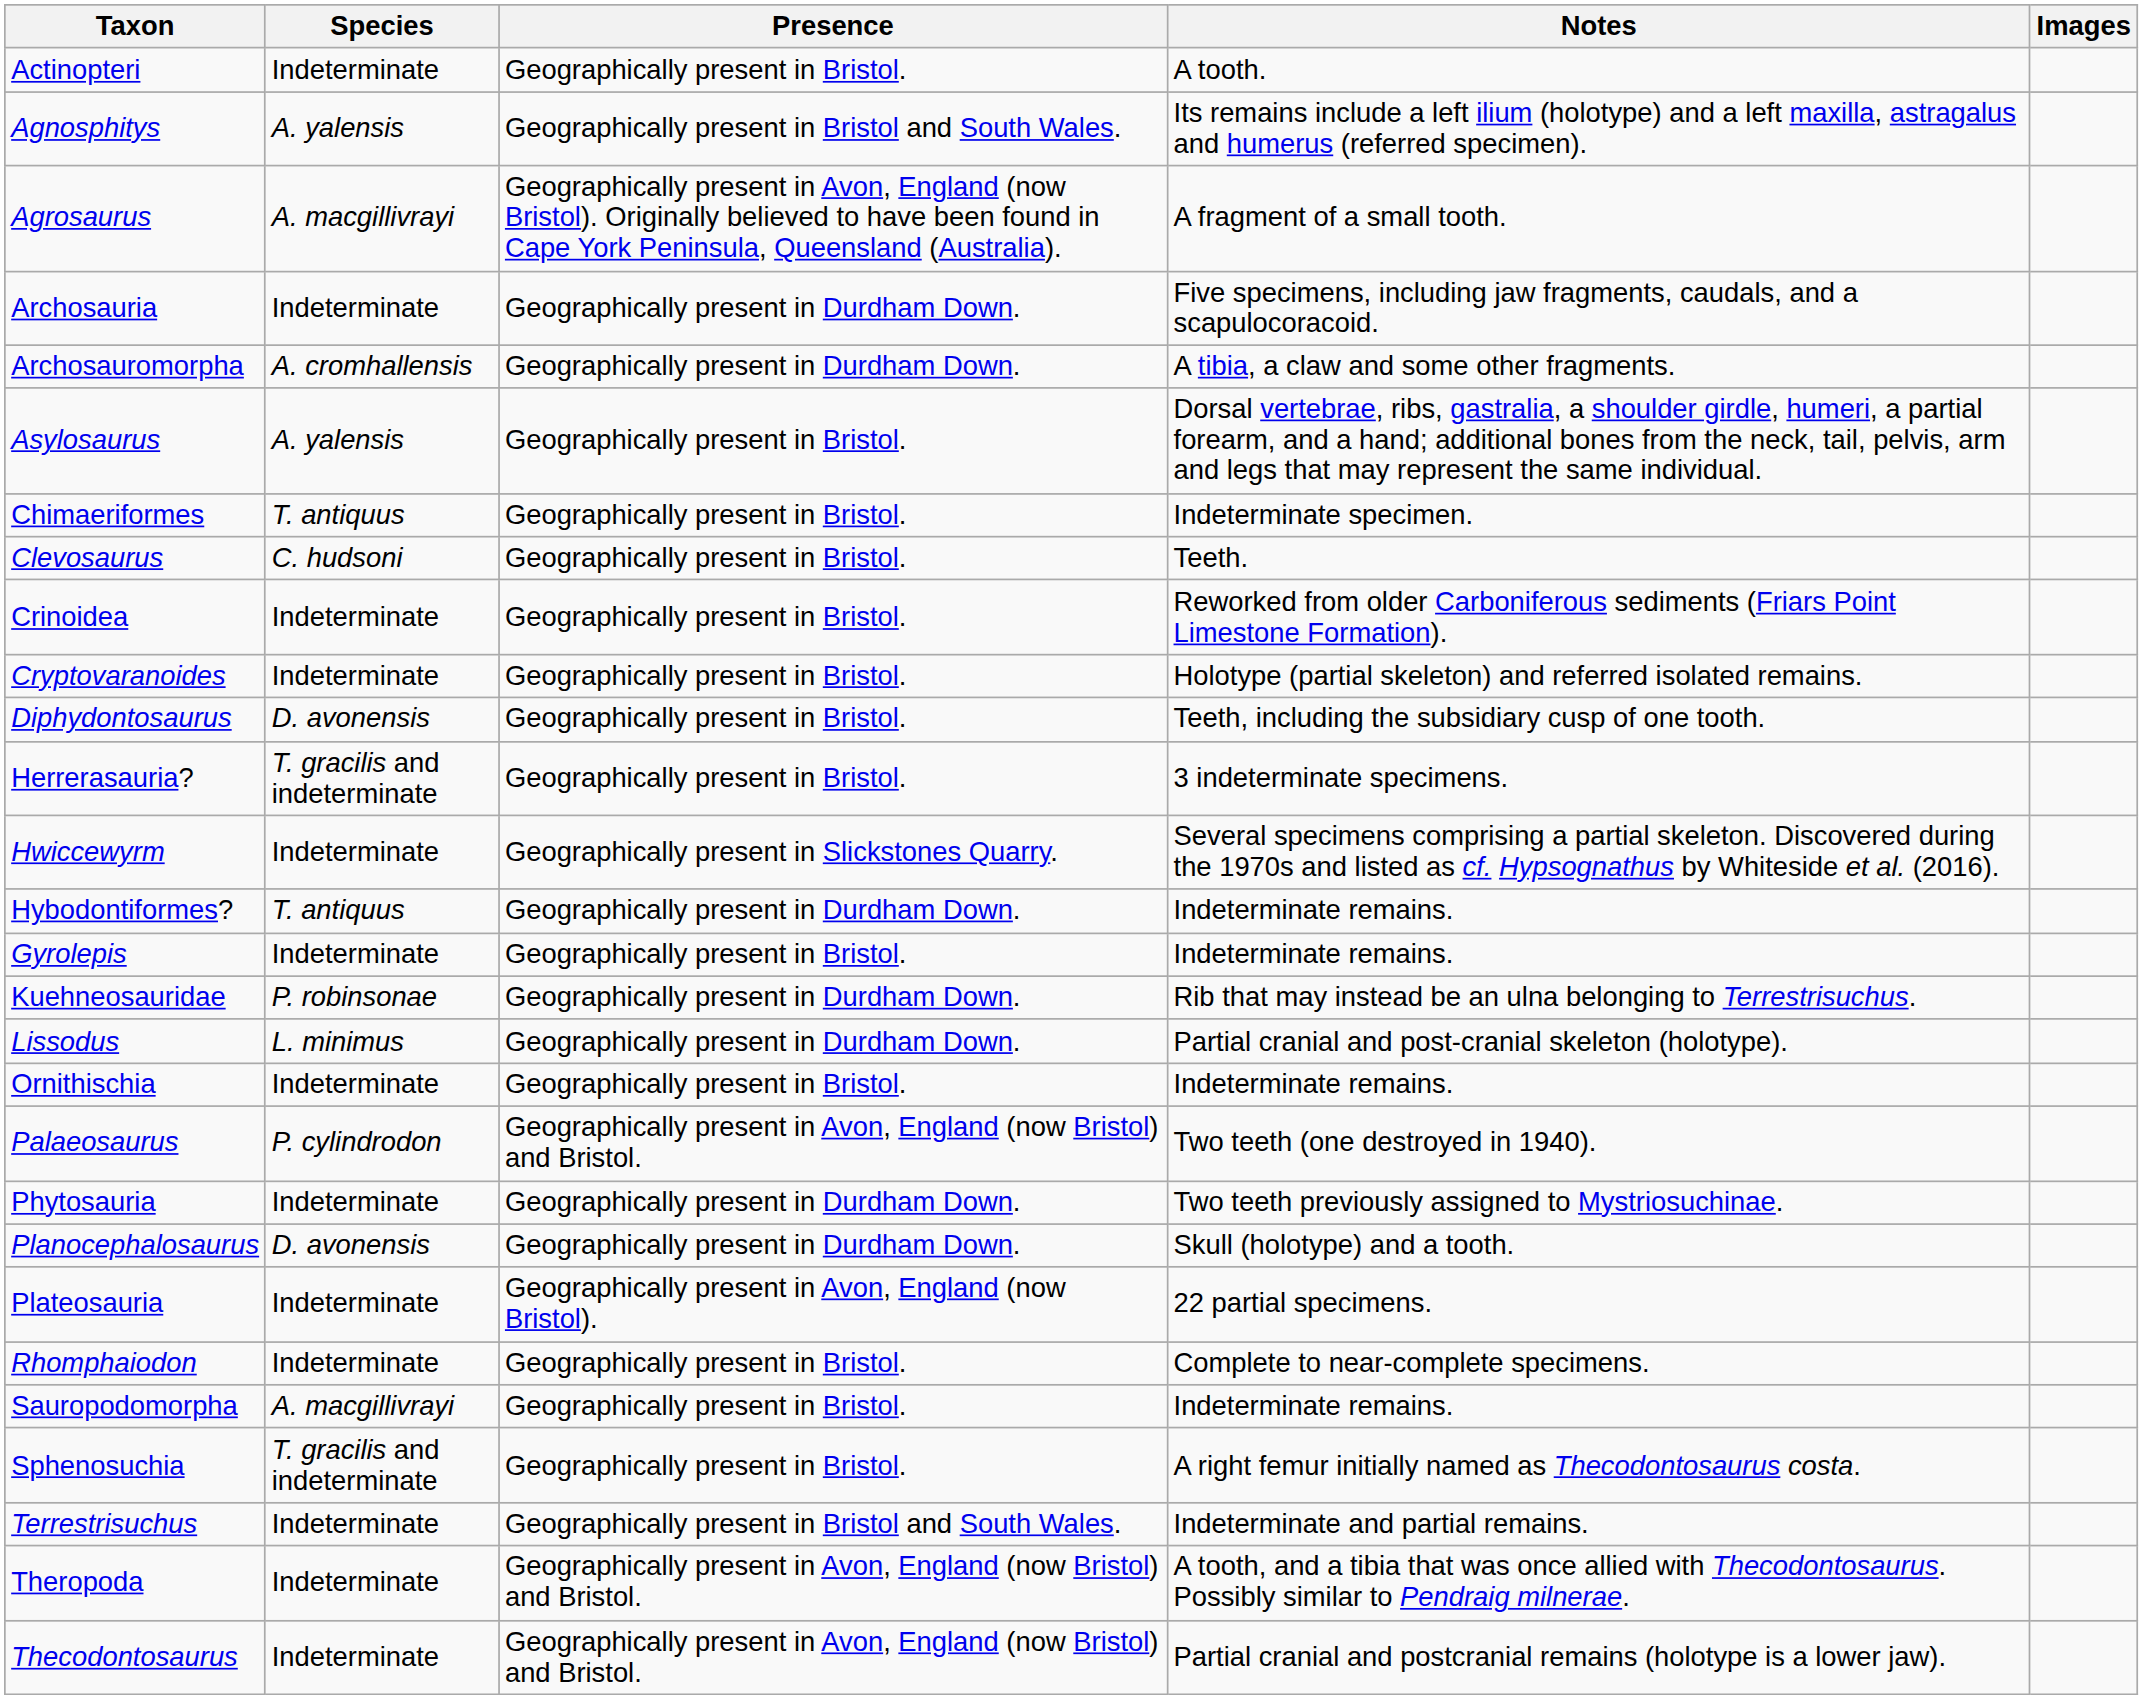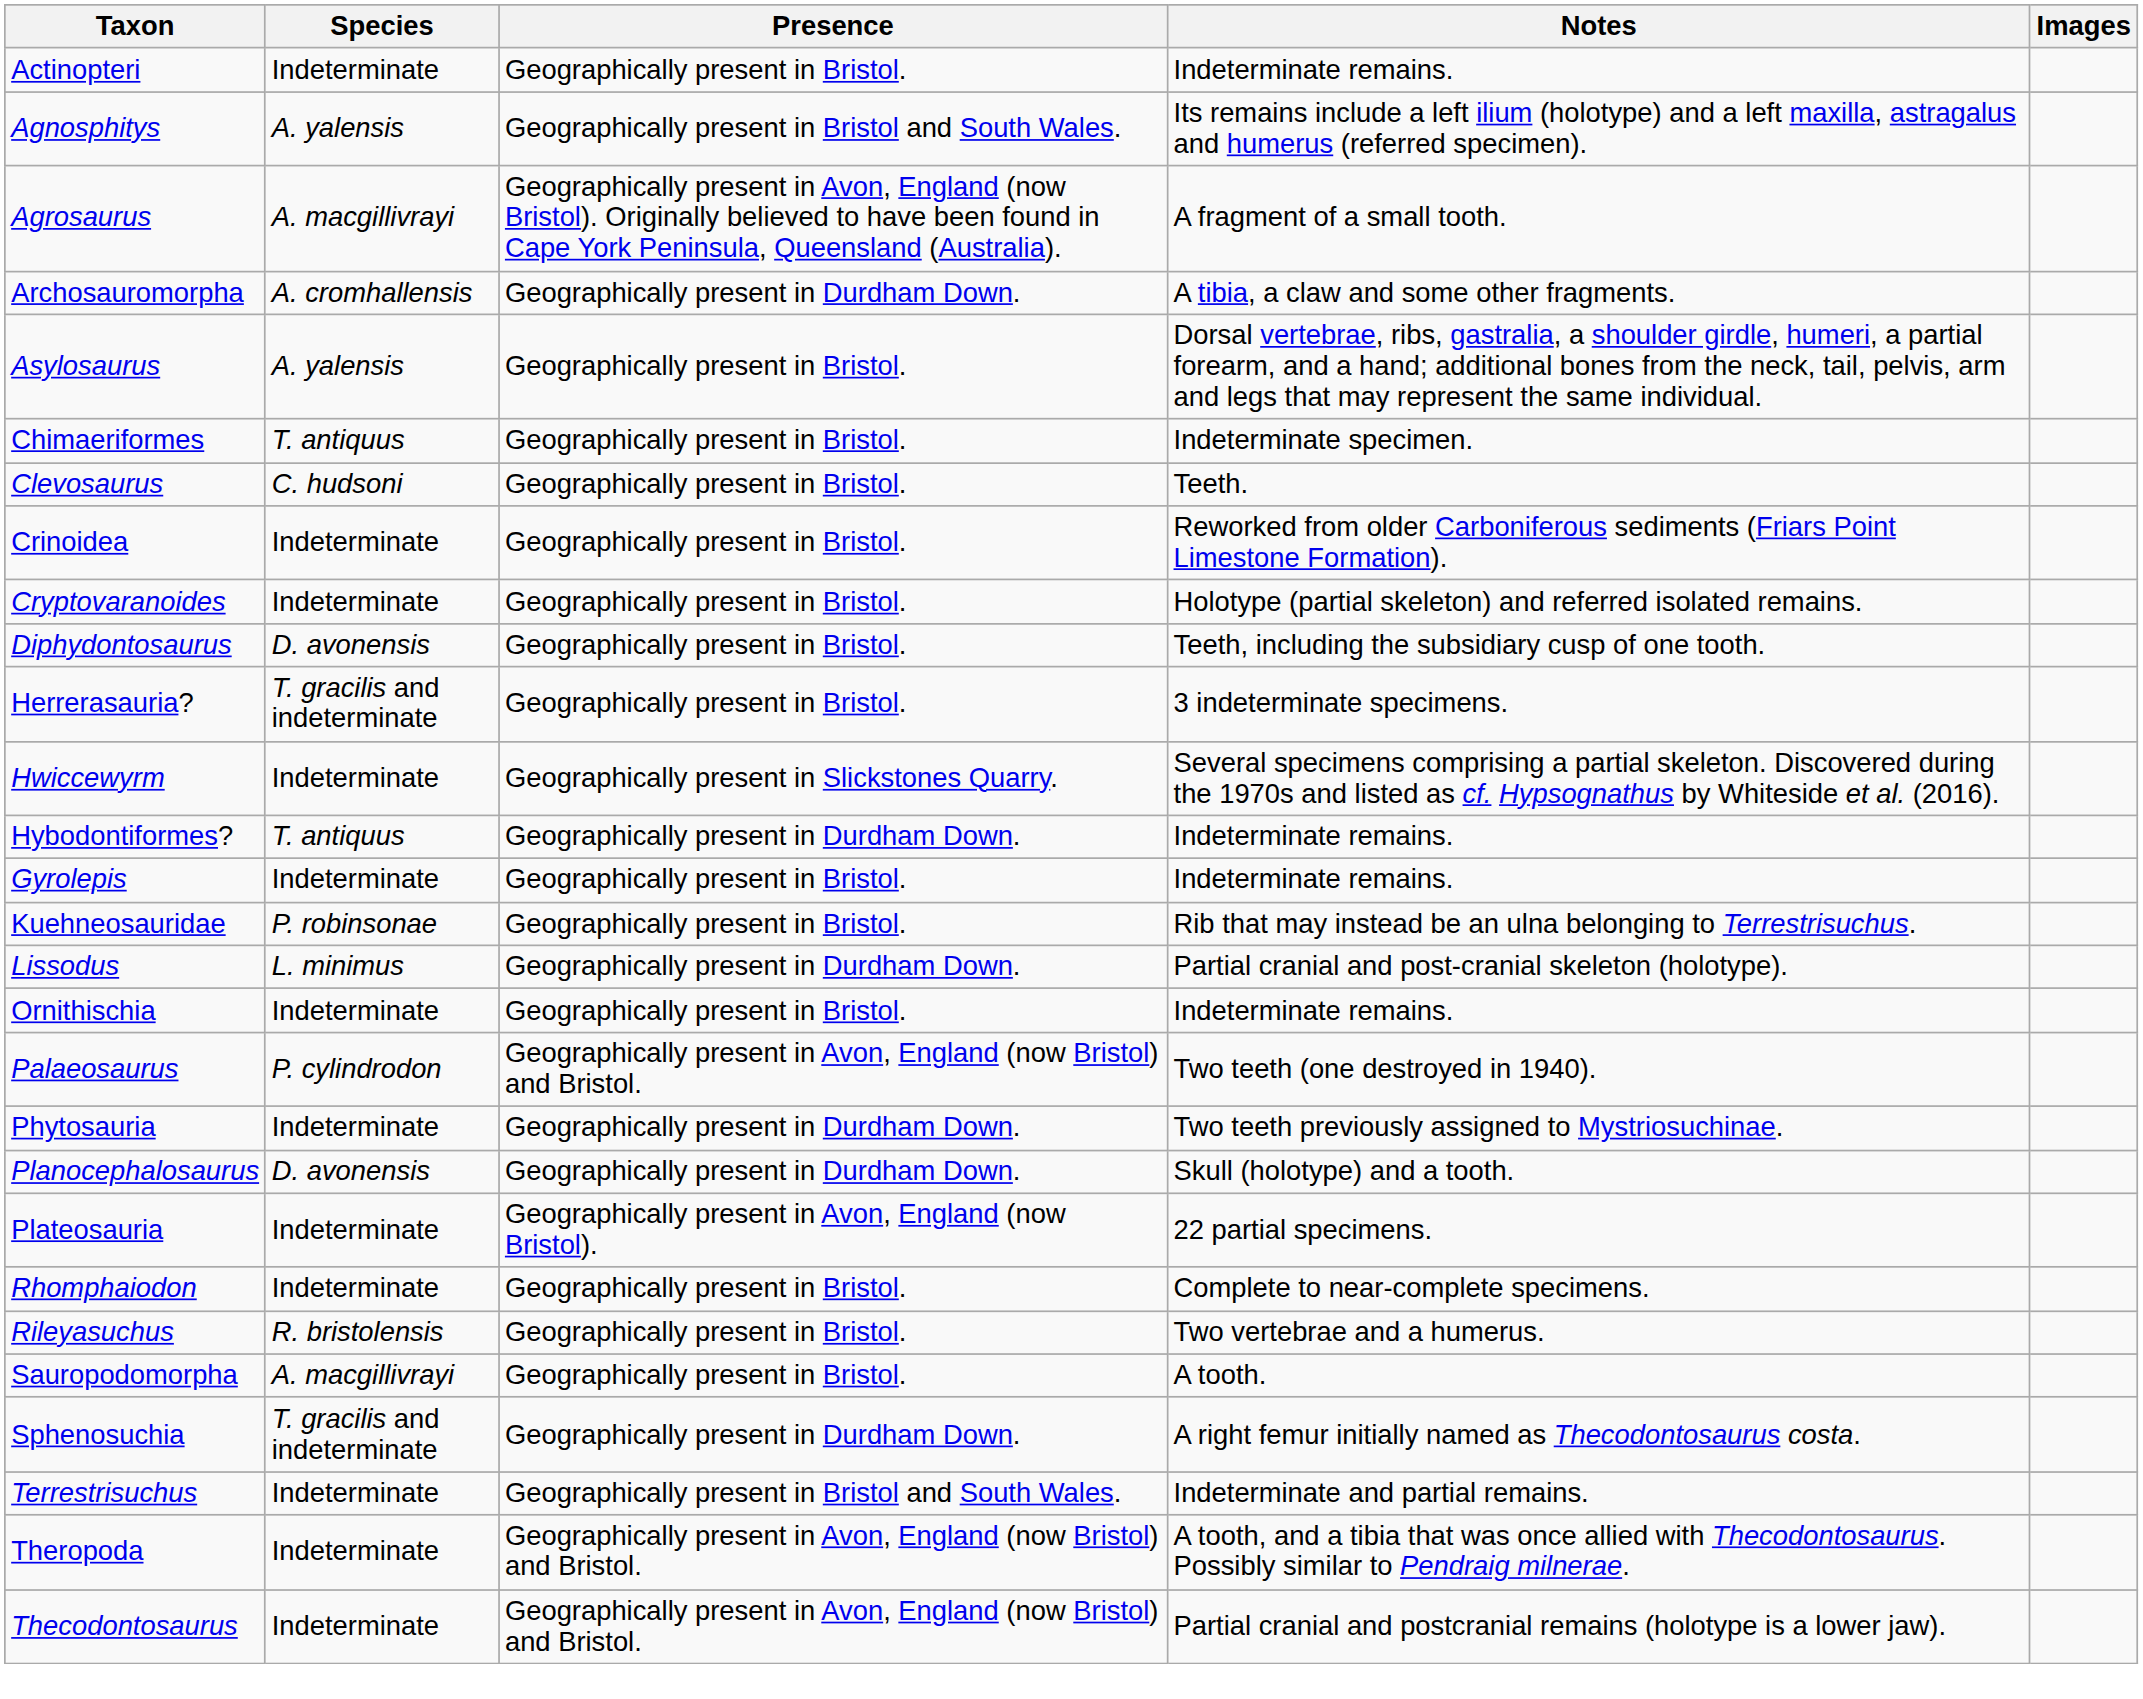 <table class="wikitable">
 <tr>
 <th>Taxon</th>
 <th>Species</th>
 <th>Presence</th>
 <th>Notes</th>
 <th>Images</th>
 </tr>
 <tr>
 <td><a href='#'>Actinopteri</a></td>
 <td>Indeterminate</td>
 <td>Geographically present in <a href='#'>Bristol</a>.</td>
-<td>A tooth.</td>
+<td>Indeterminate remains.</td>
 <td></td>
 </tr>
 <tr>
 <td><em><a href='#'>Agnosphitys</a></em></td>
 <td><em>A. yalensis</em></td>
 <td>Geographically present in <a href='#'>Bristol</a> and <a href='#'>South Wales</a>.</td>
 <td>Its remains include a left <a href='#'>ilium</a> (holotype) and a left <a href='#'>maxilla</a>, <a href='#'>astragalus</a> and <a href='#'>humerus</a> (referred specimen).</td>
 <td></td>
 </tr>
 <tr>
 <td><em><a href='#'>Agrosaurus</a></em></td>
 <td><em>A. macgillivrayi</em></td>
 <td>Geographically present in <a href='#'>Avon</a>, <a href='#'>England</a> (now <a href='#'>Bristol</a>). Originally believed to have been found in <a href='#'>Cape York Peninsula</a>, <a href='#'>Queensland</a> (<a href='#'>Australia</a>).</td>
 <td>A fragment of a small tooth.</td>
-<td></td>
-</tr>
-<tr>
-<td><a href='#'>Archosauria</a></td>
-<td>Indeterminate</td>
-<td>Geographically present in <a href='#'>Durdham Down</a>.</td>
-<td>Five specimens, including jaw fragments, caudals, and a scapulocoracoid.</td>
 <td></td>
 </tr>
 <tr>
 <td><a href='#'>Archosauromorpha</a></td>
 <td><em>A. cromhallensis</em></td>
 <td>Geographically present in <a href='#'>Durdham Down</a>.</td>
 <td>A <a href='#'>tibia</a>, a claw and some other fragments.</td>
 <td></td>
 </tr>
 <tr>
 <td><em><a href='#'>Asylosaurus</a></em></td>
 <td><em>A. yalensis</em></td>
 <td>Geographically present in <a href='#'>Bristol</a>.</td>
 <td>Dorsal <a href='#'>vertebrae</a>, ribs, <a href='#'>gastralia</a>, a <a href='#'>shoulder girdle</a>, <a href='#'>humeri</a>, a partial forearm, and a hand; additional bones from the neck, tail, pelvis, arm and legs that may represent the same individual.</td>
 <td></td>
 </tr>
 <tr>
 <td><a href='#'>Chimaeriformes</a></td>
 <td><em>T. antiquus</em></td>
 <td>Geographically present in <a href='#'>Bristol</a>.</td>
 <td>Indeterminate specimen.</td>
 <td></td>
 </tr>
 <tr>
 <td><em><a href='#'>Clevosaurus</a></em></td>
 <td><em>C. hudsoni</em></td>
 <td>Geographically present in <a href='#'>Bristol</a>.</td>
 <td>Teeth.</td>
 <td></td>
 </tr>
 <tr>
 <td><a href='#'>Crinoidea</a></td>
 <td>Indeterminate</td>
 <td>Geographically present in <a href='#'>Bristol</a>.</td>
 <td>Reworked from older <a href='#'>Carboniferous</a> sediments (<a href='#'>Friars Point Limestone Formation</a>).</td>
 <td></td>
 </tr>
 <tr>
 <td><em><a href='#'>Cryptovaranoides</a></em></td>
 <td>Indeterminate</td>
 <td>Geographically present in <a href='#'>Bristol</a>.</td>
 <td>Holotype (partial skeleton) and referred isolated remains.</td>
 <td></td>
 </tr>
 <tr>
 <td><em><a href='#'>Diphydontosaurus</a></em></td>
 <td><em>D. avonensis</em></td>
 <td>Geographically present in <a href='#'>Bristol</a>.</td>
 <td>Teeth, including the subsidiary cusp of one tooth.</td>
 <td></td>
 </tr>
 <tr>
 <td><a href='#'>Herrerasauria</a>?</td>
 <td><em>T. gracilis</em> and indeterminate</td>
 <td>Geographically present in <a href='#'>Bristol</a>.</td>
 <td>3 indeterminate specimens.</td>
 <td></td>
 </tr>
 <tr>
 <td><em><a href='#'>Hwiccewyrm</a></em></td>
 <td>Indeterminate</td>
 <td>Geographically present in <a href='#'>Slickstones Quarry</a>.</td>
 <td>Several specimens comprising a partial skeleton. Discovered during the 1970s and listed as <em><a href='#'>cf.</a></em> <em><a href='#'>Hypsognathus</a></em> by Whiteside <em>et al.</em> (2016).</td>
 <td></td>
 </tr>
 <tr>
 <td><a href='#'>Hybodontiformes</a>?</td>
 <td><em>T. antiquus</em></td>
 <td>Geographically present in <a href='#'>Durdham Down</a>.</td>
 <td>Indeterminate remains.</td>
 <td></td>
 </tr>
 <tr>
 <td><em><a href='#'>Gyrolepis</a></em></td>
 <td>Indeterminate</td>
 <td>Geographically present in <a href='#'>Bristol</a>.</td>
 <td>Indeterminate remains.</td>
 <td></td>
 </tr>
 <tr>
 <td><a href='#'>Kuehneosauridae</a></td>
 <td><em>P. robinsonae</em></td>
-<td>Geographically present in <a href='#'>Durdham Down</a>.</td>
+<td>Geographically present in <a href='#'>Bristol</a>.</td>
 <td>Rib that may instead be an ulna belonging to <em><a href='#'>Terrestrisuchus</a></em>.</td>
 <td></td>
 </tr>
 <tr>
 <td><em><a href='#'>Lissodus</a></em></td>
 <td><em>L. minimus</em></td>
 <td>Geographically present in <a href='#'>Durdham Down</a>.</td>
 <td>Partial cranial and post-cranial skeleton (holotype).</td>
 <td></td>
 </tr>
 <tr>
 <td><a href='#'>Ornithischia</a></td>
 <td>Indeterminate</td>
 <td>Geographically present in <a href='#'>Bristol</a>.</td>
 <td>Indeterminate remains.</td>
 <td></td>
 </tr>
 <tr>
 <td><em><a href='#'>Palaeosaurus</a></em></td>
 <td><em>P. cylindrodon</em></td>
 <td>Geographically present in <a href='#'>Avon</a>, <a href='#'>England</a> (now <a href='#'>Bristol</a>) and Bristol.</td>
 <td>Two teeth (one destroyed in 1940).</td>
 <td></td>
 </tr>
 <tr>
 <td><a href='#'>Phytosauria</a></td>
 <td>Indeterminate</td>
 <td>Geographically present in <a href='#'>Durdham Down</a>.</td>
 <td>Two teeth previously assigned to <a href='#'>Mystriosuchinae</a>.</td>
 <td></td>
 </tr>
 <tr>
 <td><em><a href='#'>Planocephalosaurus</a></em></td>
 <td><em>D. avonensis</em></td>
 <td>Geographically present in <a href='#'>Durdham Down</a>.</td>
 <td>Skull (holotype) and a tooth.</td>
 <td></td>
 </tr>
 <tr>
 <td><a href='#'>Plateosauria</a></td>
 <td>Indeterminate</td>
 <td>Geographically present in <a href='#'>Avon</a>, <a href='#'>England</a> (now <a href='#'>Bristol</a>).</td>
 <td>22 partial specimens.</td>
 <td></td>
 </tr>
 <tr>
 <td><em><a href='#'>Rhomphaiodon</a></em></td>
 <td>Indeterminate</td>
 <td>Geographically present in <a href='#'>Bristol</a>.</td>
 <td>Complete to near-complete specimens.</td>
 <td></td>
 </tr>
 <tr>
+<td><em><a href='#'>Rileyasuchus</a></em></td>
+<td><em>R. bristolensis</em></td>
+<td>Geographically present in <a href='#'>Bristol</a>.</td>
+<td>Two vertebrae and a humerus.</td>
+<td></td>
+</tr>
+<tr>
 <td><a href='#'>Sauropodomorpha</a></td>
 <td><em>A. macgillivrayi</em></td>
 <td>Geographically present in <a href='#'>Bristol</a>.</td>
-<td>Indeterminate remains.</td>
+<td>A tooth.</td>
 <td></td>
 </tr>
 <tr>
 <td><a href='#'>Sphenosuchia</a></td>
 <td><em>T. gracilis</em> and indeterminate</td>
-<td>Geographically present in <a href='#'>Bristol</a>.</td>
+<td>Geographically present in <a href='#'>Durdham Down</a>.</td>
 <td>A right femur initially named as <em><a href='#'>Thecodontosaurus</a> costa</em>.</td>
 <td></td>
 </tr>
 <tr>
 <td><em><a href='#'>Terrestrisuchus</a></em></td>
 <td>Indeterminate</td>
 <td>Geographically present in <a href='#'>Bristol</a> and <a href='#'>South Wales</a>.</td>
 <td>Indeterminate and partial remains.</td>
 <td></td>
 </tr>
 <tr>
 <td><a href='#'>Theropoda</a></td>
 <td>Indeterminate</td>
 <td>Geographically present in <a href='#'>Avon</a>, <a href='#'>England</a> (now <a href='#'>Bristol</a>) and Bristol.</td>
 <td>A tooth, and a tibia that was once allied with <em><a href='#'>Thecodontosaurus</a></em>. Possibly similar to <em><a href='#'>Pendraig milnerae</a></em>.</td>
 <td></td>
 </tr>
 <tr>
 <td><em><a href='#'>Thecodontosaurus</a></em></td>
 <td>Indeterminate</td>
 <td>Geographically present in <a href='#'>Avon</a>, <a href='#'>England</a> (now <a href='#'>Bristol</a>) and Bristol.</td>
 <td>Partial cranial and postcranial remains (holotype is a lower jaw).</td>
 <td></td>
 </tr>
 </table>
